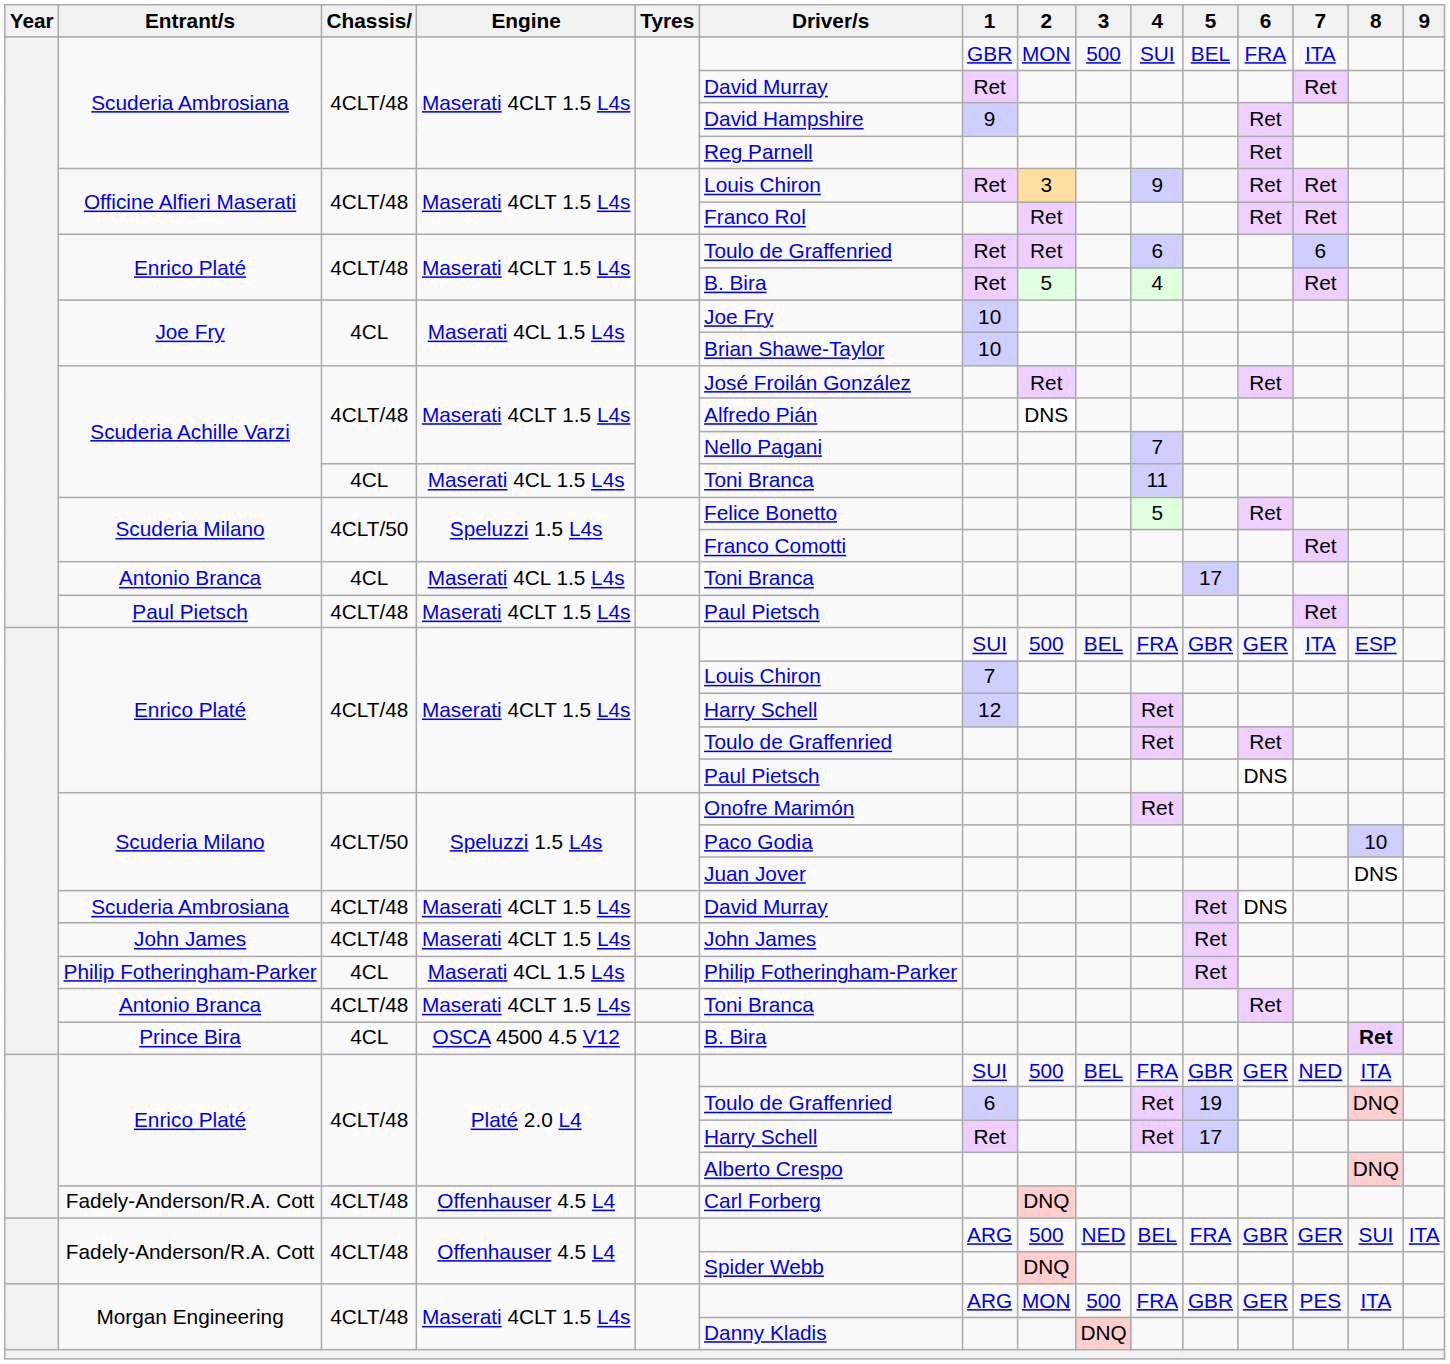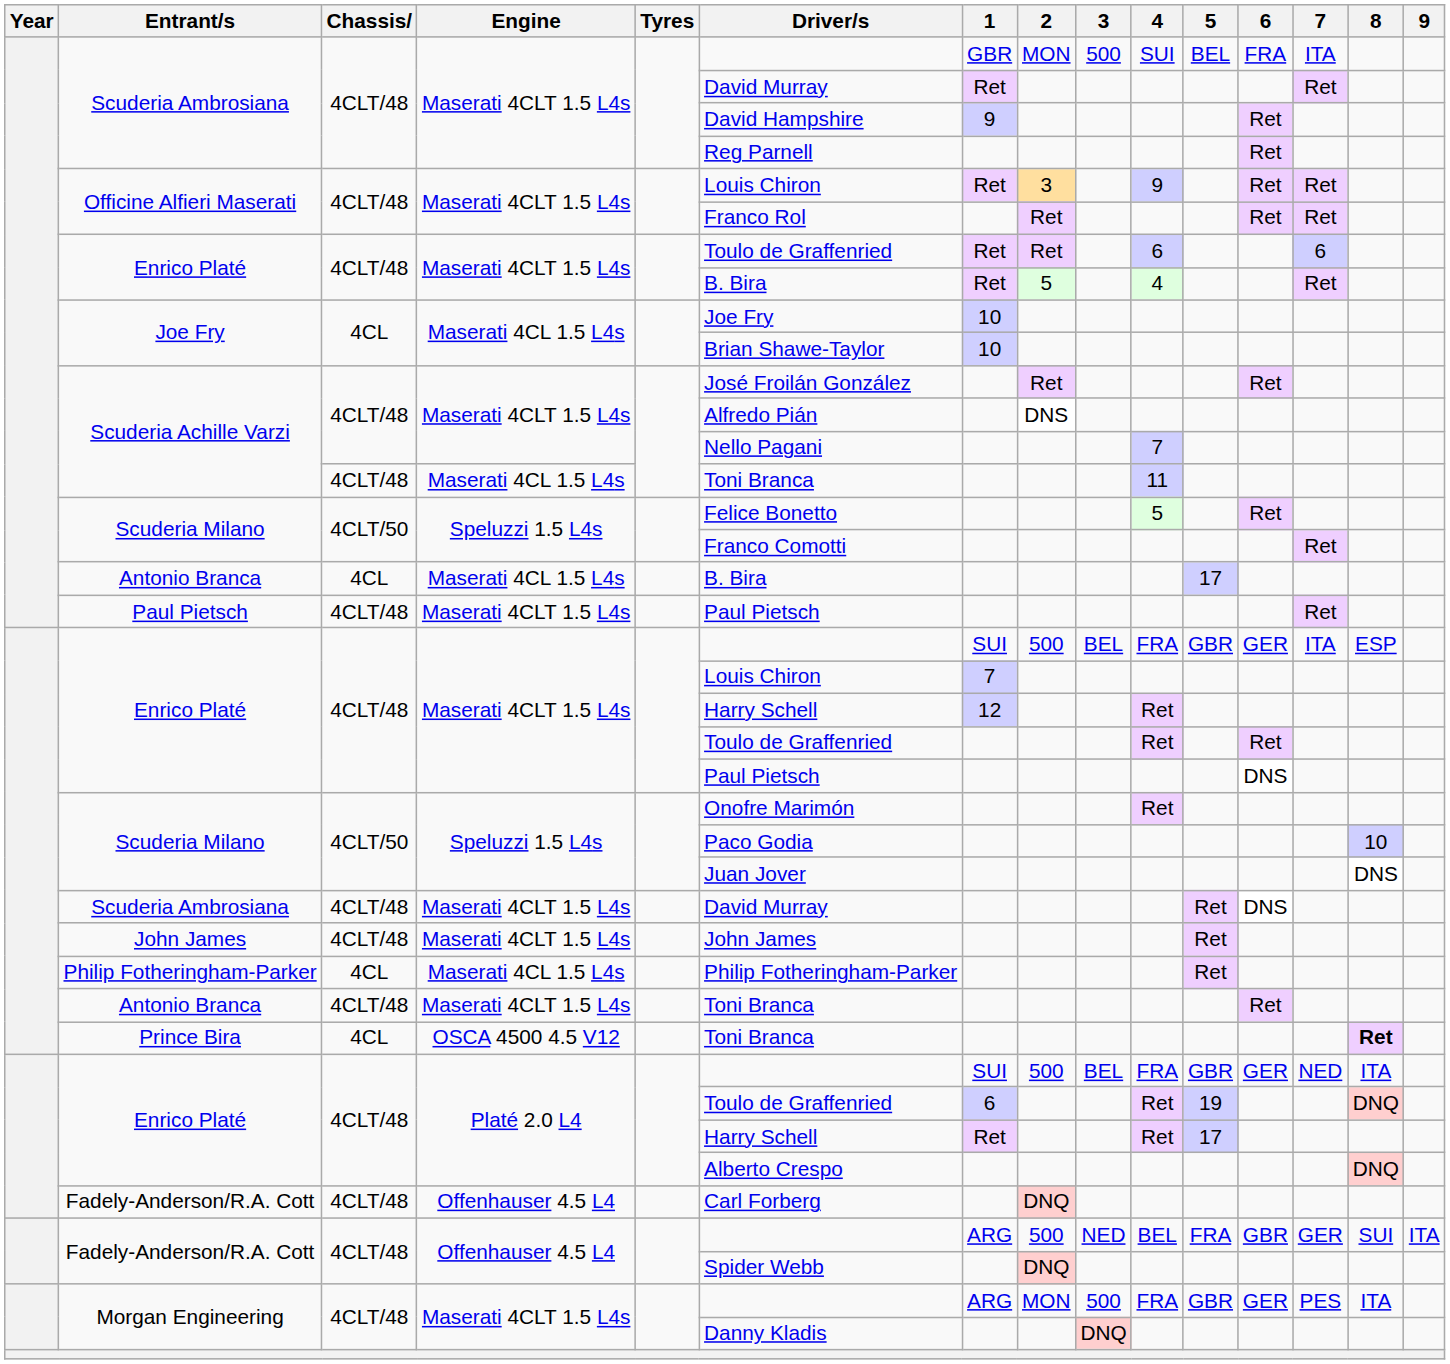 <table class="wikitable" style="text-align:center; font-size:85%">
 <tr>
 <th>Year</th>
 <th>Entrant/s</th>
 <th>Chassis/</th>
 <th>Engine</th>
 <th>Tyres</th>
 <th>Driver/s</th>
 <th>1</th>
 <th>2</th>
 <th>3</th>
 <th>4</th>
 <th>5</th>
 <th>6</th>
 <th>7</th>
 <th>8</th>
 <th>9</th>
 </tr>
 <tr>
 <th rowspan=18></th>
 <td rowspan=4><a href='#'>Scuderia Ambrosiana</a></td>
 <td rowspan=4>4CLT/48</td>
 <td rowspan=4><a href='#'>Maserati</a> 4CLT 1.5 <a href='#'>L4</a><a href='#'>s</a></td>
 <td rowspan=4></td>
 <td></td>
 <td><a href='#'>GBR</a></td>
 <td><a href='#'>MON</a></td>
 <td><a href='#'>500</a></td>
 <td><a href='#'>SUI</a></td>
 <td><a href='#'>BEL</a></td>
 <td><a href='#'>FRA</a></td>
 <td><a href='#'>ITA</a></td>
 <td></td>
 <td></td>
 </tr>
 <tr>
 <td align="left"> <a href='#'>David Murray</a></td>
 <td style="background:#EFCFFF;">Ret</td>
 <td></td>
 <td></td>
 <td></td>
 <td></td>
 <td></td>
 <td style="background:#EFCFFF;">Ret</td>
 <td></td>
 <td></td>
 </tr>
 <tr>
 <td align="left"> <a href='#'>David Hampshire</a></td>
 <td style="background:#CFCFFF;">9</td>
 <td></td>
 <td></td>
 <td></td>
 <td></td>
 <td style="background:#EFCFFF;">Ret</td>
 <td></td>
 <td></td>
 <td></td>
 </tr>
 <tr>
 <td align="left"> <a href='#'>Reg Parnell</a></td>
 <td></td>
 <td></td>
 <td></td>
 <td></td>
 <td></td>
 <td style="background:#EFCFFF;">Ret</td>
 <td></td>
 <td></td>
 <td></td>
 </tr>
 <tr>
 <td rowspan=2><a href='#'>Officine Alfieri Maserati</a></td>
 <td rowspan=2>4CLT/48</td>
 <td rowspan=2><a href='#'>Maserati</a> 4CLT 1.5 <a href='#'>L4</a><a href='#'>s</a></td>
 <td rowspan=2></td>
 <td align="left"> <a href='#'>Louis Chiron</a></td>
 <td style="background:#efcfff;">Ret</td>
 <td style="background:#ffdf9f;">3</td>
 <td></td>
 <td style="background:#cfcfff;">9</td>
 <td></td>
 <td style="background:#efcfff;">Ret</td>
 <td style="background:#efcfff;">Ret</td>
 <td></td>
 <td></td>
 </tr>
 <tr>
 <td align="left"> <a href='#'>Franco Rol</a></td>
 <td></td>
 <td style="background:#efcfff;">Ret</td>
 <td></td>
 <td></td>
 <td></td>
 <td style="background:#efcfff;">Ret</td>
 <td style="background:#efcfff;">Ret</td>
 <td></td>
 <td></td>
 </tr>
 <tr>
 <td rowspan=2><a href='#'>Enrico Platé</a></td>
 <td rowspan=2>4CLT/48</td>
 <td rowspan=2><a href='#'>Maserati</a> 4CLT 1.5 <a href='#'>L4</a><a href='#'>s</a></td>
 <td rowspan=2></td>
 <td align="left"> <a href='#'>Toulo de Graffenried</a></td>
 <td style="background:#EFCFFF;">Ret</td>
 <td style="background:#EFCFFF;">Ret</td>
 <td></td>
 <td style="background:#CFCFFF;">6</td>
 <td></td>
 <td></td>
 <td style="background:#CFCFFF;">6</td>
 <td></td>
 <td></td>
 </tr>
 <tr>
 <td align="left"> <a href='#'>B. Bira</a></td>
 <td style="background:#EFCFFF;">Ret</td>
 <td style="background:#DFFFDF;">5</td>
 <td></td>
 <td style="background:#DFFFDF;">4</td>
 <td></td>
 <td></td>
 <td style="background:#EFCFFF;">Ret</td>
 <td></td>
 <td></td>
 </tr>
 <tr>
 <td rowspan=2><a href='#'>Joe Fry</a></td>
 <td rowspan=2>4CL</td>
 <td rowspan=2><a href='#'>Maserati</a> 4CL 1.5 <a href='#'>L4</a><a href='#'>s</a></td>
 <td rowspan=2></td>
 <td align="left"> <a href='#'>Joe Fry</a></td>
 <td style="background:#CFCFFF;">10</td>
 <td></td>
 <td></td>
 <td></td>
 <td></td>
 <td></td>
 <td></td>
 <td></td>
 <td></td>
 </tr>
 <tr>
 <td align="left"> <a href='#'>Brian Shawe-Taylor</a></td>
 <td style="background:#CFCFFF;">10</td>
 <td></td>
 <td></td>
 <td></td>
 <td></td>
 <td></td>
 <td></td>
 <td></td>
 <td></td>
 </tr>
 <tr>
 <td rowspan=4><a href='#'>Scuderia Achille Varzi</a></td>
 <td rowspan=3>4CLT/48</td>
 <td rowspan=3><a href='#'>Maserati</a> 4CLT 1.5 <a href='#'>L4</a><a href='#'>s</a></td>
 <td rowspan=4></td>
 <td align="left"> <a href='#'>José Froilán González</a></td>
 <td></td>
 <td style="background:#EFCFFF;">Ret</td>
 <td></td>
 <td></td>
 <td></td>
 <td style="background:#EFCFFF;">Ret</td>
 <td></td>
 <td></td>
 <td></td>
 </tr>
 <tr>
 <td align="left"> <a href='#'>Alfredo Pián</a></td>
 <td></td>
 <td style="background:#ffffff;">DNS</td>
 <td></td>
 <td></td>
 <td></td>
 <td></td>
 <td></td>
 <td></td>
 <td></td>
 </tr>
 <tr>
 <td align="left"> <a href='#'>Nello Pagani</a></td>
 <td></td>
 <td></td>
 <td></td>
 <td style="background:#CFCFFF;">7</td>
 <td></td>
 <td></td>
 <td></td>
 <td></td>
 <td></td>
 </tr>
 <tr>
-<td>4CL</td>
+<td>4CLT/48</td>
 <td><a href='#'>Maserati</a> 4CL 1.5 <a href='#'>L4</a><a href='#'>s</a></td>
 <td align="left"> <a href='#'>Toni Branca</a></td>
 <td></td>
 <td></td>
 <td></td>
 <td style="background:#CFCFFF;">11</td>
 <td></td>
 <td></td>
 <td></td>
 <td></td>
 <td></td>
 </tr>
 <tr>
 <td rowspan=2><a href='#'>Scuderia Milano</a></td>
 <td rowspan=2>4CLT/50</td>
 <td rowspan=2><a href='#'>Speluzzi</a> 1.5 <a href='#'>L4</a><a href='#'>s</a></td>
 <td rowspan=2></td>
 <td align="left"> <a href='#'>Felice Bonetto</a></td>
 <td></td>
 <td></td>
 <td></td>
 <td style="background:#DFFFDF;">5</td>
 <td></td>
 <td style="background:#EFCFFF;">Ret</td>
 <td></td>
 <td></td>
 <td></td>
 </tr>
 <tr>
 <td align="left"> <a href='#'>Franco Comotti</a></td>
 <td></td>
 <td></td>
 <td></td>
 <td></td>
 <td></td>
 <td></td>
 <td style="background:#EFCFFF;">Ret</td>
 <td></td>
 <td></td>
 </tr>
 <tr>
 <td><a href='#'>Antonio Branca</a></td>
 <td>4CL</td>
 <td><a href='#'>Maserati</a> 4CL 1.5 <a href='#'>L4</a><a href='#'>s</a></td>
 <td></td>
-<td align="left"> <a href='#'>Toni Branca</a></td>
+<td align="left"> <a href='#'>B. Bira</a></td>
 <td></td>
 <td></td>
 <td></td>
 <td></td>
 <td style="background:#CFCFFF;">17</td>
 <td></td>
 <td></td>
 <td></td>
 <td></td>
 </tr>
 <tr>
 <td><a href='#'>Paul Pietsch</a></td>
 <td>4CLT/48</td>
 <td><a href='#'>Maserati</a> 4CLT 1.5 <a href='#'>L4</a><a href='#'>s</a></td>
 <td></td>
 <td align="left"> <a href='#'>Paul Pietsch</a></td>
 <td></td>
 <td></td>
 <td></td>
 <td></td>
 <td></td>
 <td></td>
 <td style="background:#EFCFFF;">Ret</td>
 <td></td>
 <td></td>
 </tr>
 <tr>
 <th rowspan=13></th>
 <td rowspan=5><a href='#'>Enrico Platé</a></td>
 <td rowspan=5>4CLT/48</td>
 <td rowspan=5><a href='#'>Maserati</a> 4CLT 1.5 <a href='#'>L4</a><a href='#'>s</a></td>
 <td rowspan=5></td>
 <td></td>
 <td><a href='#'>SUI</a></td>
 <td><a href='#'>500</a></td>
 <td><a href='#'>BEL</a></td>
 <td><a href='#'>FRA</a></td>
 <td><a href='#'>GBR</a></td>
 <td><a href='#'>GER</a></td>
 <td><a href='#'>ITA</a></td>
 <td><a href='#'>ESP</a></td>
 <td></td>
 </tr>
 <tr>
 <td align="left"> <a href='#'>Louis Chiron</a></td>
 <td style="background:#CFCFFF;">7</td>
 <td></td>
 <td></td>
 <td></td>
 <td></td>
 <td></td>
 <td></td>
 <td></td>
 <td></td>
 </tr>
 <tr>
 <td align="left"> <a href='#'>Harry Schell</a></td>
 <td style="background:#CFCFFF;">12</td>
 <td></td>
 <td></td>
 <td style="background:#EFCFFF;">Ret</td>
 <td></td>
 <td></td>
 <td></td>
 <td></td>
 <td></td>
 </tr>
 <tr>
 <td align="left"> <a href='#'>Toulo de Graffenried</a></td>
 <td></td>
 <td></td>
 <td></td>
 <td style="background:#EFCFFF;">Ret</td>
 <td></td>
 <td style="background:#EFCFFF;">Ret</td>
 <td></td>
 <td></td>
 <td></td>
 </tr>
 <tr>
 <td align="left"> <a href='#'>Paul Pietsch</a></td>
 <td></td>
 <td></td>
 <td></td>
 <td></td>
 <td></td>
 <td style="background:#FFFFFF;">DNS</td>
 <td></td>
 <td></td>
 <td></td>
 </tr>
 <tr>
 <td rowspan=3><a href='#'>Scuderia Milano</a></td>
 <td rowspan=3>4CLT/50</td>
 <td rowspan=3><a href='#'>Speluzzi</a> 1.5 <a href='#'>L4</a><a href='#'>s</a></td>
 <td rowspan=3></td>
 <td align="left"> <a href='#'>Onofre Marimón</a></td>
 <td></td>
 <td></td>
 <td></td>
 <td style="background:#EFCFFF;">Ret</td>
 <td></td>
 <td></td>
 <td></td>
 <td></td>
 <td></td>
 </tr>
 <tr>
 <td align="left"> <a href='#'>Paco Godia</a></td>
 <td></td>
 <td></td>
 <td></td>
 <td></td>
 <td></td>
 <td></td>
 <td></td>
 <td style="background:#CFCFFF;">10</td>
 <td></td>
 </tr>
 <tr>
 <td align="left"> <a href='#'>Juan Jover</a></td>
 <td></td>
 <td></td>
 <td></td>
 <td></td>
 <td></td>
 <td></td>
 <td></td>
 <td style="background:#ffffff;">DNS</td>
 <td></td>
 </tr>
 <tr>
 <td><a href='#'>Scuderia Ambrosiana</a></td>
 <td>4CLT/48</td>
 <td><a href='#'>Maserati</a> 4CLT 1.5 <a href='#'>L4</a><a href='#'>s</a></td>
 <td></td>
 <td align="left"> <a href='#'>David Murray</a></td>
 <td></td>
 <td></td>
 <td></td>
 <td></td>
 <td style="background:#EFCFFF;">Ret</td>
 <td style="background:#ffffff;">DNS</td>
 <td></td>
 <td></td>
 <td></td>
 </tr>
 <tr>
 <td><a href='#'>John James</a></td>
 <td>4CLT/48</td>
 <td><a href='#'>Maserati</a> 4CLT 1.5 <a href='#'>L4</a><a href='#'>s</a></td>
 <td></td>
 <td align="left"> <a href='#'>John James</a></td>
 <td></td>
 <td></td>
 <td></td>
 <td></td>
 <td style="background:#EFCFFF;">Ret</td>
 <td></td>
 <td></td>
 <td></td>
 <td></td>
 </tr>
 <tr>
 <td><a href='#'>Philip Fotheringham-Parker</a></td>
 <td>4CL</td>
 <td><a href='#'>Maserati</a> 4CL 1.5 <a href='#'>L4</a><a href='#'>s</a></td>
 <td></td>
 <td align="left"> <a href='#'>Philip Fotheringham-Parker</a></td>
 <td></td>
 <td></td>
 <td></td>
 <td></td>
 <td style="background:#EFCFFF;">Ret</td>
 <td></td>
 <td></td>
 <td></td>
 <td></td>
 </tr>
 <tr>
 <td><a href='#'>Antonio Branca</a></td>
 <td>4CLT/48</td>
 <td><a href='#'>Maserati</a> 4CLT 1.5 <a href='#'>L4</a><a href='#'>s</a></td>
 <td></td>
 <td align="left"> <a href='#'>Toni Branca</a></td>
 <td></td>
 <td></td>
 <td></td>
 <td></td>
 <td></td>
 <td style="background:#EFCFFF;">Ret</td>
 <td></td>
 <td></td>
 <td></td>
 </tr>
 <tr>
 <td><a href='#'>Prince Bira</a></td>
 <td>4CL</td>
 <td><a href='#'>OSCA</a> 4500 4.5 <a href='#'>V12</a></td>
 <td></td>
-<td align="left"> <a href='#'>B. Bira</a></td>
+<td align="left"> <a href='#'>Toni Branca</a></td>
 <td></td>
 <td></td>
 <td></td>
 <td></td>
 <td></td>
 <td></td>
 <td></td>
 <td style="background:#EFCFFF;"><strong>Ret</strong></td>
 <td></td>
 </tr>
 <tr>
 <th rowspan=5></th>
 <td rowspan=4><a href='#'>Enrico Platé</a></td>
 <td rowspan=4>4CLT/48</td>
 <td rowspan=4><a href='#'>Platé</a> 2.0 <a href='#'>L4</a></td>
 <td rowspan=4></td>
 <td></td>
 <td><a href='#'>SUI</a></td>
 <td><a href='#'>500</a></td>
 <td><a href='#'>BEL</a></td>
 <td><a href='#'>FRA</a></td>
 <td><a href='#'>GBR</a></td>
 <td><a href='#'>GER</a></td>
 <td><a href='#'>NED</a></td>
 <td><a href='#'>ITA</a></td>
 <td></td>
 </tr>
 <tr>
 <td align="left"> <a href='#'>Toulo de Graffenried</a></td>
 <td style="background:#CFCFFF;">6</td>
 <td></td>
 <td></td>
 <td style="background:#EFCFFF;">Ret</td>
 <td style="background:#CFCFFF;">19</td>
 <td></td>
 <td></td>
 <td style="background:#ffcfcf;">DNQ</td>
 <td></td>
 </tr>
 <tr>
 <td align="left"> <a href='#'>Harry Schell</a></td>
 <td style="background:#EFCFFF;">Ret</td>
 <td></td>
 <td></td>
 <td style="background:#EFCFFF;">Ret</td>
 <td style="background:#CFCFFF;">17</td>
 <td></td>
 <td></td>
 <td></td>
 <td></td>
 </tr>
 <tr>
 <td align="left"> <a href='#'>Alberto Crespo</a></td>
 <td></td>
 <td></td>
 <td></td>
 <td></td>
 <td></td>
 <td></td>
 <td></td>
 <td style="background:#ffcfcf;">DNQ</td>
 <td></td>
 </tr>
 <tr>
 <td>Fadely-Anderson/R.A. Cott</td>
 <td>4CLT/48</td>
 <td><a href='#'>Offenhauser</a> 4.5 <a href='#'>L4</a></td>
 <td></td>
 <td align="left"> <a href='#'>Carl Forberg</a></td>
 <td></td>
 <td style="background:#ffcfcf;">DNQ</td>
 <td></td>
 <td></td>
 <td></td>
 <td></td>
 <td></td>
 <td></td>
 <td></td>
 </tr>
 <tr>
 <th rowspan=2></th>
 <td rowspan=2>Fadely-Anderson/R.A. Cott</td>
 <td rowspan=2>4CLT/48</td>
 <td rowspan=2><a href='#'>Offenhauser</a> 4.5 <a href='#'>L4</a></td>
 <td rowspan=2></td>
 <td></td>
 <td><a href='#'>ARG</a></td>
 <td><a href='#'>500</a></td>
 <td><a href='#'>NED</a></td>
 <td><a href='#'>BEL</a></td>
 <td><a href='#'>FRA</a></td>
 <td><a href='#'>GBR</a></td>
 <td><a href='#'>GER</a></td>
 <td><a href='#'>SUI</a></td>
 <td><a href='#'>ITA</a></td>
 </tr>
 <tr>
 <td align="left"> <a href='#'>Spider Webb</a></td>
 <td></td>
 <td style="background:#ffcfcf;">DNQ</td>
 <td></td>
 <td></td>
 <td></td>
 <td></td>
 <td></td>
 <td></td>
 <td></td>
 </tr>
 <tr>
 <th rowspan=2></th>
 <td rowspan=2>Morgan Engineering</td>
 <td rowspan=2>4CLT/48</td>
 <td rowspan=2><a href='#'>Maserati</a> 4CLT 1.5 <a href='#'>L4</a><a href='#'>s</a></td>
 <td rowspan=2></td>
 <td></td>
 <td><a href='#'>ARG</a></td>
 <td><a href='#'>MON</a></td>
 <td><a href='#'>500</a></td>
 <td><a href='#'>FRA</a></td>
 <td><a href='#'>GBR</a></td>
 <td><a href='#'>GER</a></td>
 <td><a href='#'>PES</a></td>
 <td><a href='#'>ITA</a></td>
 <td></td>
 </tr>
 <tr>
 <td align="left"> <a href='#'>Danny Kladis</a></td>
 <td></td>
 <td></td>
 <td style="background:#ffcfcf;">DNQ</td>
 <td></td>
 <td></td>
 <td></td>
 <td></td>
 <td></td>
 <td></td>
 </tr>
 <tr>
 <th colspan=17></th>
 </tr>
 </table>
